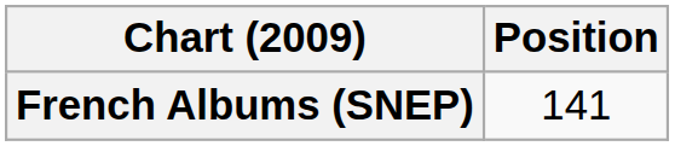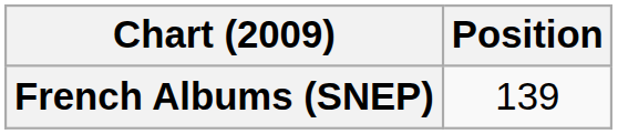 <table class="wikitable plainrowheaders" style="text-align:center">
 <tr>
 <th scope="col">Chart (2009)</th>
 <th scope="col">Position</th>
 </tr>
 <tr>
 <th scope="row">French Albums (SNEP)</th>
-<td>141</td>
+<td>139</td>
 </tr>
 </table>
